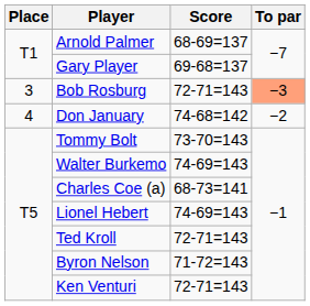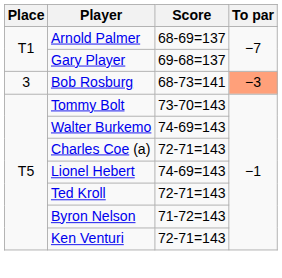 <table class="wikitable">
 <tr>
 <th>Place</th>
 <th>Player</th>
 <th>Score</th>
 <th>To par</th>
 </tr>
 <tr>
 <td rowspan="2" align="center">T1</td>
 <td> <a href='#'>Arnold Palmer</a></td>
 <td>68-69=137</td>
 <td rowspan="2" align="center">−7</td>
 </tr>
 <tr>
 <td> <a href='#'>Gary Player</a></td>
 <td>69-68=137</td>
 </tr>
 <tr>
 <td align="center">3</td>
 <td> <a href='#'>Bob Rosburg</a></td>
-<td>72-71=143</td>
+<td>68-73=141</td>
 <td align="center" style="background: lightsalmon;">−3</td>
-</tr>
-<tr>
-<td align="center">4</td>
-<td> <a href='#'>Don January</a></td>
-<td>74-68=142</td>
-<td align="center">−2</td>
 </tr>
 <tr>
 <td rowspan="7" align="center">T5</td>
 <td> <a href='#'>Tommy Bolt</a></td>
 <td>73-70=143</td>
 <td rowspan="7" align="center">−1</td>
 </tr>
 <tr>
 <td> <a href='#'>Walter Burkemo</a></td>
 <td>74-69=143</td>
 </tr>
 <tr>
 <td> <a href='#'>Charles Coe</a> (a)</td>
-<td>68-73=141</td>
+<td>72-71=143</td>
 </tr>
 <tr>
 <td> <a href='#'>Lionel Hebert</a></td>
 <td>74-69=143</td>
 </tr>
 <tr>
 <td> <a href='#'>Ted Kroll</a></td>
 <td>72-71=143</td>
 </tr>
 <tr>
 <td> <a href='#'>Byron Nelson</a></td>
 <td>71-72=143</td>
 </tr>
 <tr>
 <td> <a href='#'>Ken Venturi</a></td>
 <td>72-71=143</td>
 </tr>
 </table>
